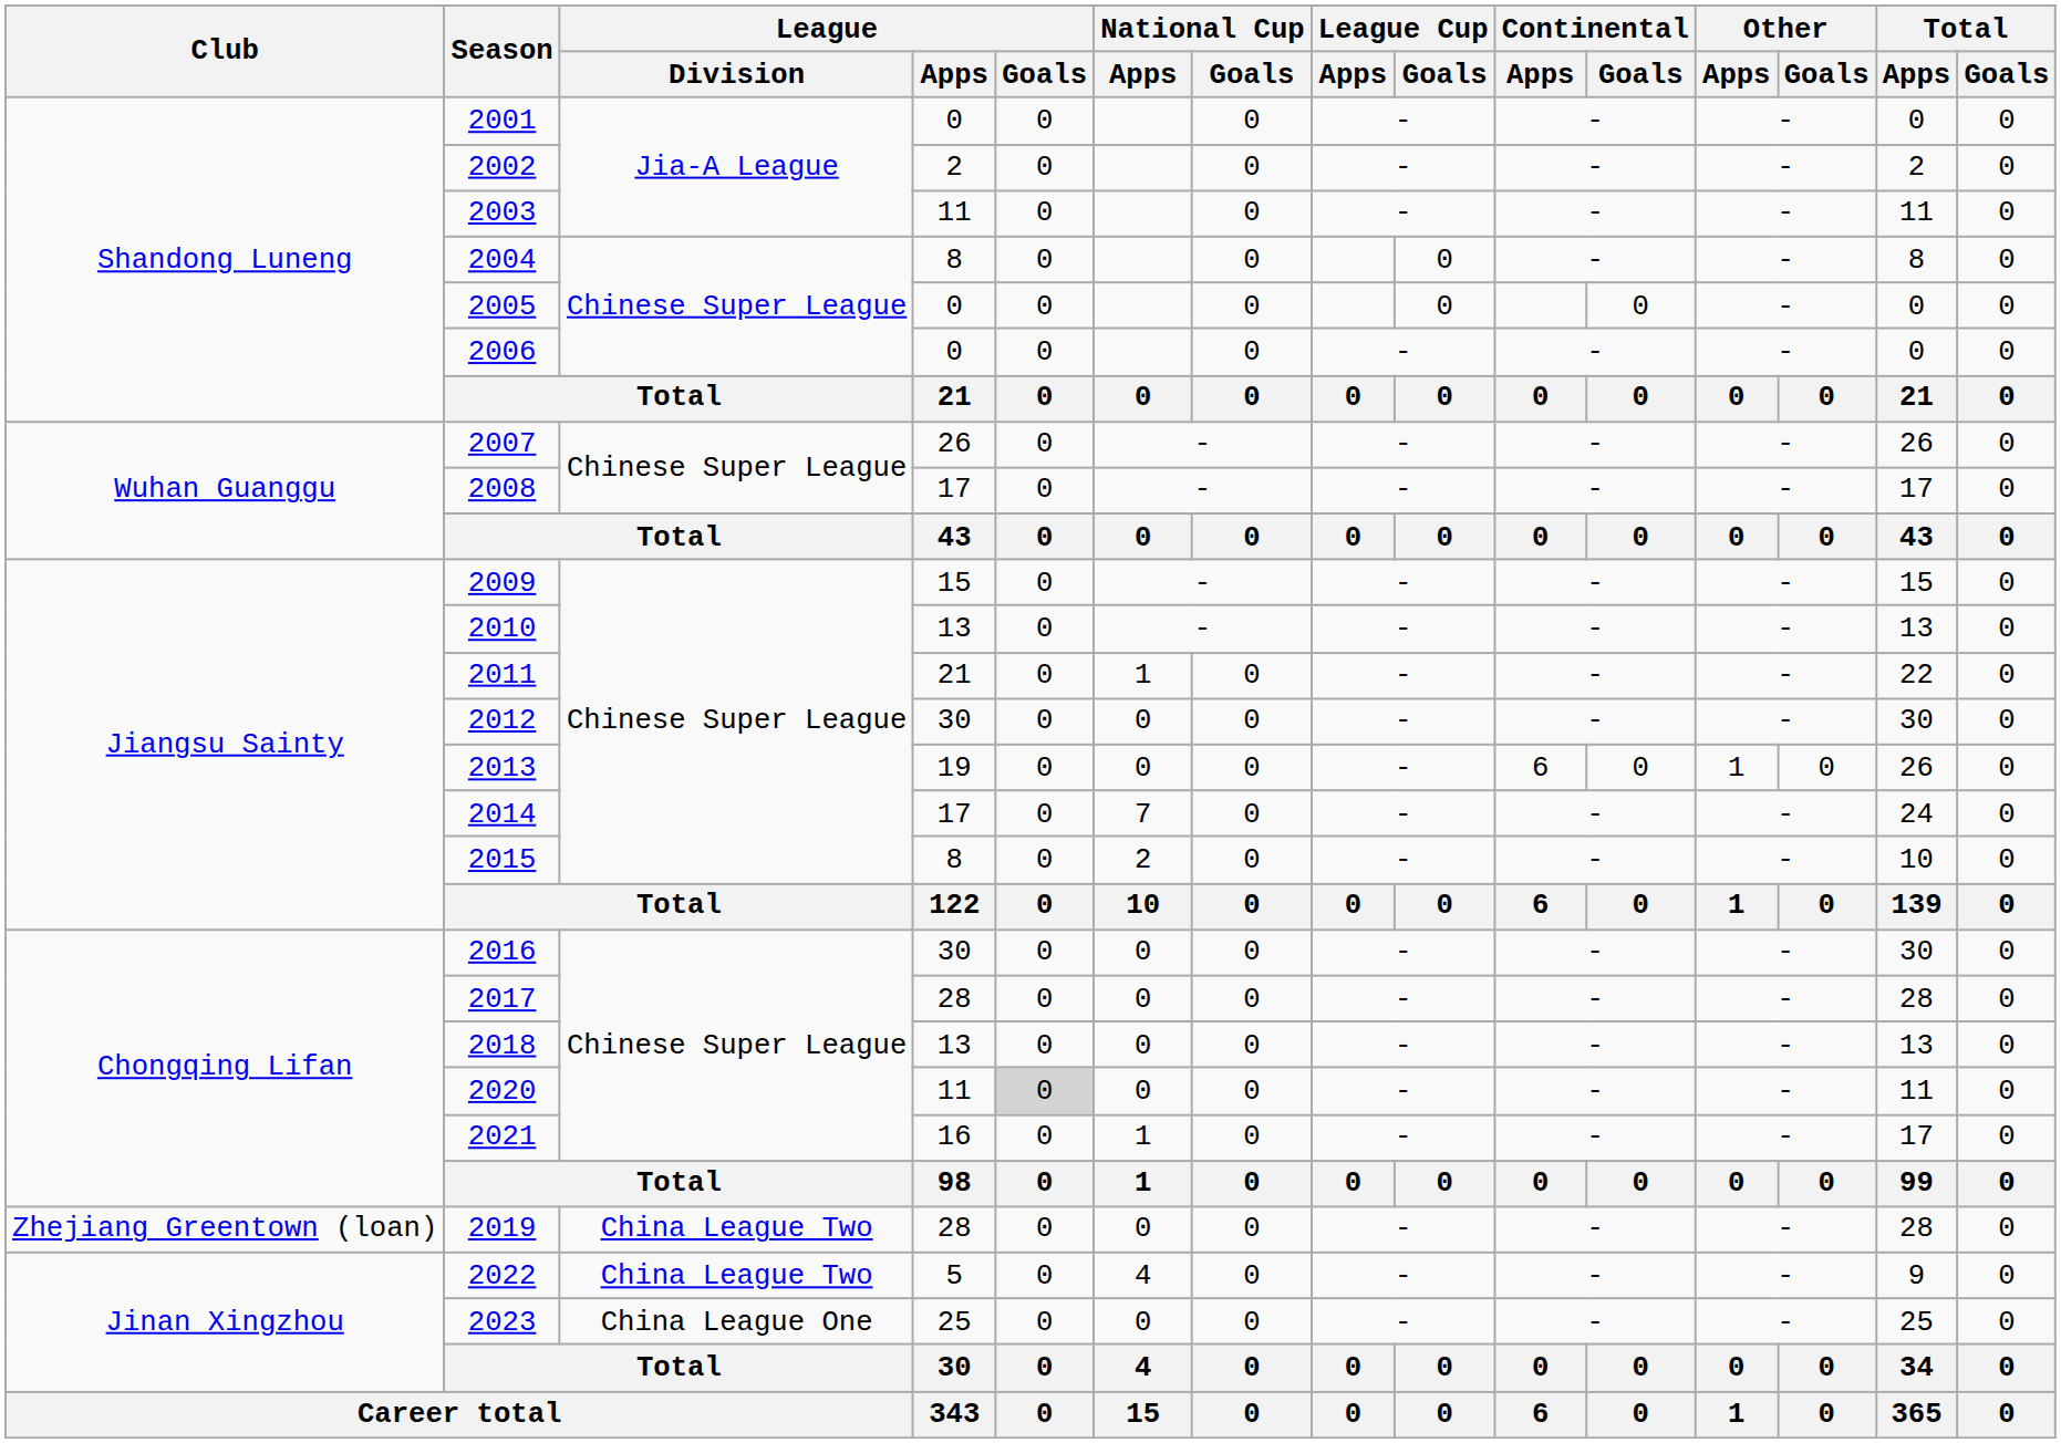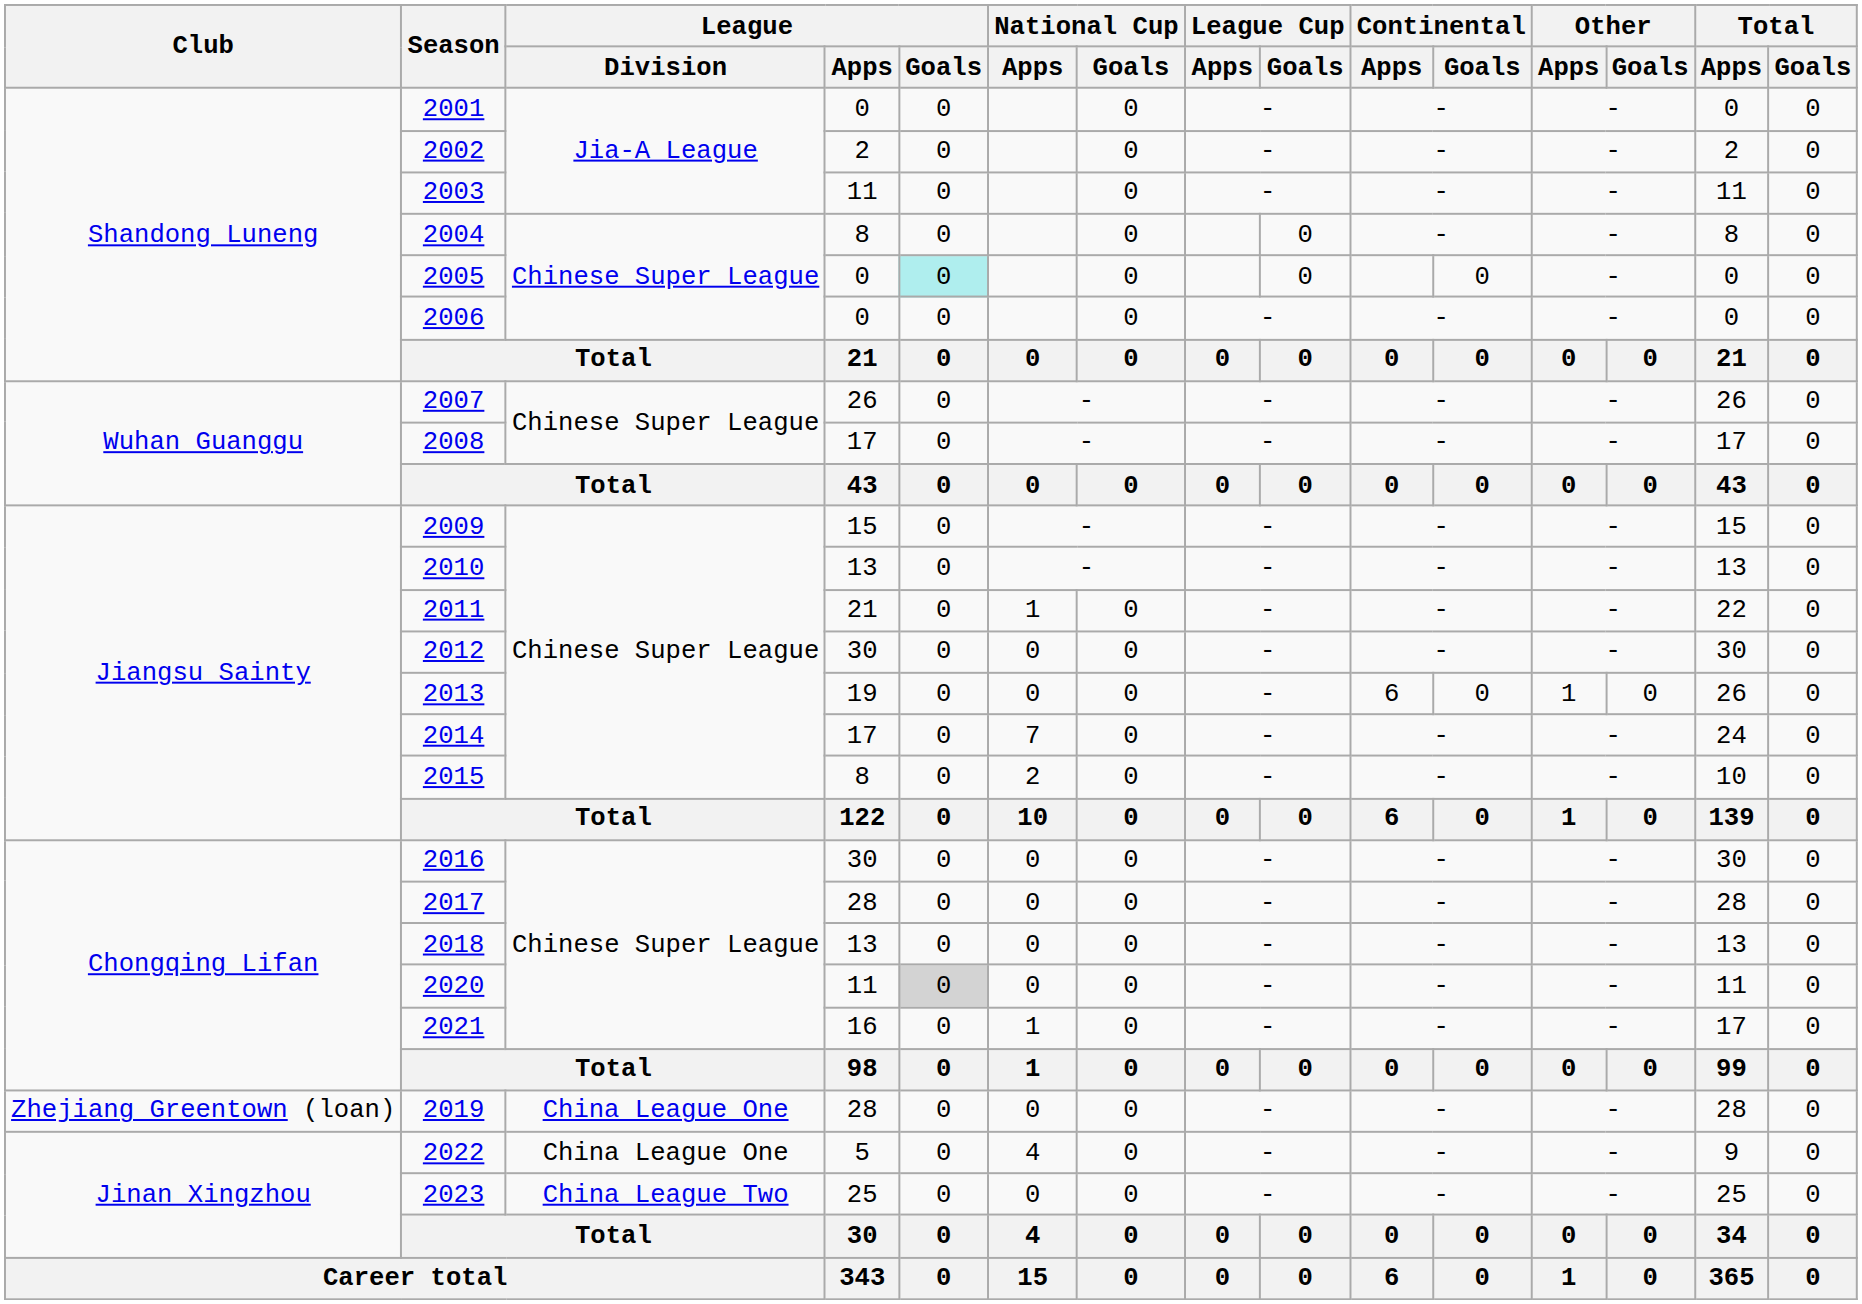 <table class="wikitable" style="text-align: center">
 <tr>
 <th rowspan="2">Club</th>
 <th rowspan="2">Season</th>
 <th colspan="3">League</th>
 <th colspan="2">National Cup</th>
 <th colspan="2">League Cup</th>
 <th colspan="2">Continental</th>
 <th colspan="2">Other</th>
 <th colspan="2">Total</th>
 </tr>
 <tr>
 <th>Division</th>
 <th>Apps</th>
 <th>Goals</th>
 <th>Apps</th>
 <th>Goals</th>
 <th>Apps</th>
 <th>Goals</th>
 <th>Apps</th>
 <th>Goals</th>
 <th>Apps</th>
 <th>Goals</th>
 <th>Apps</th>
 <th>Goals</th>
 </tr>
 <tr>
 <td rowspan="7"><a href='#'>Shandong Luneng</a></td>
 <td><a href='#'>2001</a></td>
 <td rowspan="3"><a href='#'>Jia-A League</a></td>
 <td>0</td>
 <td>0</td>
 <td></td>
 <td>0</td>
 <td colspan="2">-</td>
 <td colspan="2">-</td>
 <td colspan="2">-</td>
 <td>0</td>
 <td>0</td>
 </tr>
 <tr>
 <td><a href='#'>2002</a></td>
 <td>2</td>
 <td>0</td>
 <td></td>
 <td>0</td>
 <td colspan="2">-</td>
 <td colspan="2">-</td>
 <td colspan="2">-</td>
 <td>2</td>
 <td>0</td>
 </tr>
 <tr>
 <td><a href='#'>2003</a></td>
 <td>11</td>
 <td>0</td>
 <td></td>
 <td>0</td>
 <td colspan="2">-</td>
 <td colspan="2">-</td>
 <td colspan="2">-</td>
 <td>11</td>
 <td>0</td>
 </tr>
 <tr>
 <td><a href='#'>2004</a></td>
 <td rowspan="3"><a href='#'>Chinese Super League</a></td>
 <td>8</td>
 <td>0</td>
 <td></td>
 <td>0</td>
 <td></td>
 <td>0</td>
 <td colspan="2">-</td>
 <td colspan="2">-</td>
 <td>8</td>
 <td>0</td>
 </tr>
 <tr>
 <td><a href='#'>2005</a></td>
 <td>0</td>
-<td>0</td>
+<td style="background: paleturquoise;">0</td>
 <td></td>
 <td>0</td>
 <td></td>
 <td>0</td>
 <td></td>
 <td>0</td>
 <td colspan="2">-</td>
 <td>0</td>
 <td>0</td>
 </tr>
 <tr>
 <td><a href='#'>2006</a></td>
 <td>0</td>
 <td>0</td>
 <td></td>
 <td>0</td>
 <td colspan="2">-</td>
 <td colspan="2">-</td>
 <td colspan="2">-</td>
 <td>0</td>
 <td>0</td>
 </tr>
 <tr>
 <th colspan="2"><strong>Total</strong></th>
 <th>21</th>
 <th>0</th>
 <th>0</th>
 <th>0</th>
 <th>0</th>
 <th>0</th>
 <th>0</th>
 <th>0</th>
 <th>0</th>
 <th>0</th>
 <th>21</th>
 <th>0</th>
 </tr>
 <tr>
 <td rowspan="3"><a href='#'>Wuhan Guanggu</a></td>
 <td><a href='#'>2007</a></td>
 <td rowspan="2">Chinese Super League</td>
 <td>26</td>
 <td>0</td>
 <td colspan="2">-</td>
 <td colspan="2">-</td>
 <td colspan="2">-</td>
 <td colspan="2">-</td>
 <td>26</td>
 <td>0</td>
 </tr>
 <tr>
 <td><a href='#'>2008</a></td>
 <td>17</td>
 <td>0</td>
 <td colspan="2">-</td>
 <td colspan="2">-</td>
 <td colspan="2">-</td>
 <td colspan="2">-</td>
 <td>17</td>
 <td>0</td>
 </tr>
 <tr>
 <th colspan="2"><strong>Total</strong></th>
 <th>43</th>
 <th>0</th>
 <th>0</th>
 <th>0</th>
 <th>0</th>
 <th>0</th>
 <th>0</th>
 <th>0</th>
 <th>0</th>
 <th>0</th>
 <th>43</th>
 <th>0</th>
 </tr>
 <tr>
 <td rowspan="8"><a href='#'>Jiangsu Sainty</a></td>
 <td><a href='#'>2009</a></td>
 <td rowspan="7">Chinese Super League</td>
 <td>15</td>
 <td>0</td>
 <td colspan="2">-</td>
 <td colspan="2">-</td>
 <td colspan="2">-</td>
 <td colspan="2">-</td>
 <td>15</td>
 <td>0</td>
 </tr>
 <tr>
 <td><a href='#'>2010</a></td>
 <td>13</td>
 <td>0</td>
 <td colspan="2">-</td>
 <td colspan="2">-</td>
 <td colspan="2">-</td>
 <td colspan="2">-</td>
 <td>13</td>
 <td>0</td>
 </tr>
 <tr>
 <td><a href='#'>2011</a></td>
 <td>21</td>
 <td>0</td>
 <td>1</td>
 <td>0</td>
 <td colspan="2">-</td>
 <td colspan="2">-</td>
 <td colspan="2">-</td>
 <td>22</td>
 <td>0</td>
 </tr>
 <tr>
 <td><a href='#'>2012</a></td>
 <td>30</td>
 <td>0</td>
 <td>0</td>
 <td>0</td>
 <td colspan="2">-</td>
 <td colspan="2">-</td>
 <td colspan="2">-</td>
 <td>30</td>
 <td>0</td>
 </tr>
 <tr>
 <td><a href='#'>2013</a></td>
 <td>19</td>
 <td>0</td>
 <td>0</td>
 <td>0</td>
 <td colspan="2">-</td>
 <td>6</td>
 <td>0</td>
 <td>1</td>
 <td>0</td>
 <td>26</td>
 <td>0</td>
 </tr>
 <tr>
 <td><a href='#'>2014</a></td>
 <td>17</td>
 <td>0</td>
 <td>7</td>
 <td>0</td>
 <td colspan="2">-</td>
 <td colspan="2">-</td>
 <td colspan="2">-</td>
 <td>24</td>
 <td>0</td>
 </tr>
 <tr>
 <td><a href='#'>2015</a></td>
 <td>8</td>
 <td>0</td>
 <td>2</td>
 <td>0</td>
 <td colspan="2">-</td>
 <td colspan="2">-</td>
 <td colspan="2">-</td>
 <td>10</td>
 <td>0</td>
 </tr>
 <tr>
 <th colspan="2"><strong>Total</strong></th>
 <th>122</th>
 <th>0</th>
 <th>10</th>
 <th>0</th>
 <th>0</th>
 <th>0</th>
 <th>6</th>
 <th>0</th>
 <th>1</th>
 <th>0</th>
 <th>139</th>
 <th>0</th>
 </tr>
 <tr>
 <td rowspan="6"><a href='#'>Chongqing Lifan</a></td>
 <td><a href='#'>2016</a></td>
 <td rowspan="5">Chinese Super League</td>
 <td>30</td>
 <td>0</td>
 <td>0</td>
 <td>0</td>
 <td colspan="2">-</td>
 <td colspan="2">-</td>
 <td colspan="2">-</td>
 <td>30</td>
 <td>0</td>
 </tr>
 <tr>
 <td><a href='#'>2017</a></td>
 <td>28</td>
 <td>0</td>
 <td>0</td>
 <td>0</td>
 <td colspan="2">-</td>
 <td colspan="2">-</td>
 <td colspan="2">-</td>
 <td>28</td>
 <td>0</td>
 </tr>
 <tr>
 <td><a href='#'>2018</a></td>
 <td>13</td>
 <td>0</td>
 <td>0</td>
 <td>0</td>
 <td colspan="2">-</td>
 <td colspan="2">-</td>
 <td colspan="2">-</td>
 <td>13</td>
 <td>0</td>
 </tr>
 <tr>
 <td><a href='#'>2020</a></td>
 <td>11</td>
 <td style="background: lightgrey;">0</td>
 <td>0</td>
 <td>0</td>
 <td colspan="2">-</td>
 <td colspan="2">-</td>
 <td colspan="2">-</td>
 <td>11</td>
 <td>0</td>
 </tr>
 <tr>
 <td><a href='#'>2021</a></td>
 <td>16</td>
 <td>0</td>
 <td>1</td>
 <td>0</td>
 <td colspan="2">-</td>
 <td colspan="2">-</td>
 <td colspan="2">-</td>
 <td>17</td>
 <td>0</td>
 </tr>
 <tr>
 <th colspan="2"><strong>Total</strong></th>
 <th>98</th>
 <th>0</th>
 <th>1</th>
 <th>0</th>
 <th>0</th>
 <th>0</th>
 <th>0</th>
 <th>0</th>
 <th>0</th>
 <th>0</th>
 <th>99</th>
 <th>0</th>
 </tr>
 <tr>
 <td><a href='#'>Zhejiang Greentown</a> (loan)</td>
 <td><a href='#'>2019</a></td>
-<td><a href='#'>China League Two</a></td>
+<td><a href='#'>China League One</a></td>
 <td>28</td>
 <td>0</td>
 <td>0</td>
 <td>0</td>
 <td colspan="2">-</td>
 <td colspan="2">-</td>
 <td colspan="2">-</td>
 <td>28</td>
 <td>0</td>
 </tr>
 <tr>
 <td rowspan="3"><a href='#'>Jinan Xingzhou</a></td>
 <td><a href='#'>2022</a></td>
-<td><a href='#'>China League Two</a></td>
+<td>China League One</td>
 <td>5</td>
 <td>0</td>
 <td>4</td>
 <td>0</td>
 <td colspan="2">-</td>
 <td colspan="2">-</td>
 <td colspan="2">-</td>
 <td>9</td>
 <td>0</td>
 </tr>
 <tr>
 <td><a href='#'>2023</a></td>
-<td>China League One</td>
+<td><a href='#'>China League Two</a></td>
 <td>25</td>
 <td>0</td>
 <td>0</td>
 <td>0</td>
 <td colspan="2">-</td>
 <td colspan="2">-</td>
 <td colspan="2">-</td>
 <td>25</td>
 <td>0</td>
 </tr>
 <tr>
 <th colspan="2"><strong>Total</strong></th>
 <th>30</th>
 <th>0</th>
 <th>4</th>
 <th>0</th>
 <th>0</th>
 <th>0</th>
 <th>0</th>
 <th>0</th>
 <th>0</th>
 <th>0</th>
 <th>34</th>
 <th>0</th>
 </tr>
 <tr>
 <th colspan=3>Career total</th>
 <th>343</th>
 <th>0</th>
 <th>15</th>
 <th>0</th>
 <th>0</th>
 <th>0</th>
 <th>6</th>
 <th>0</th>
 <th>1</th>
 <th>0</th>
 <th>365</th>
 <th>0</th>
 </tr>
 </table>
